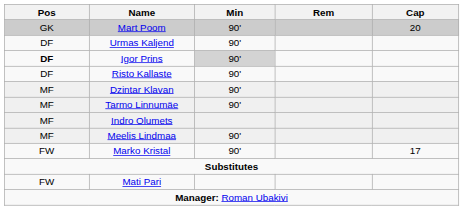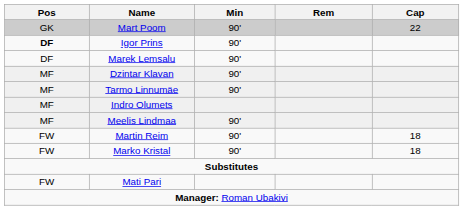 <table class="wikitable collapsible collapsed" align="center" style="font-size:85%; text-align:center;" width="50%">
 <tr>
 <th>Pos</th>
 <th width=140>Name</th>
 <th>Min</th>
 <th>Rem</th>
 <th>Cap</th>
 </tr>
 <tr bgcolor="cccccc">
 <td>GK</td>
 <td><a href='#'>Mart Poom</a></td>
 <td>90'</td>
 <td></td>
-<td>20</td>
+<td>22</td>
 </tr>
 <tr>
-<td>DF</td>
-<td><a href='#'>Urmas Kaljend</a></td>
+<td><strong>DF</strong></td>
+<td><a href='#'>Igor Prins</a></td>
 <td>90'</td>
 <td></td>
 <td></td>
 </tr>
 <tr>
-<td><strong>DF</strong></td>
-<td><a href='#'>Igor Prins</a></td>
-<td style="background: lightgrey;">90'</td>
-<td></td>
-<td></td>
-</tr>
-<tr>
 <td>DF</td>
-<td><a href='#'>Risto Kallaste</a></td>
+<td><a href='#'>Marek Lemsalu</a></td>
 <td>90'</td>
 <td></td>
 <td></td>
 </tr>
 <tr bgcolor="#F0F0F0">
 <td>MF</td>
 <td><a href='#'>Dzintar Klavan</a></td>
 <td>90'</td>
 <td></td>
 <td></td>
 </tr>
 <tr bgcolor="#F0F0F0">
 <td>MF</td>
 <td><a href='#'>Tarmo Linnumäe</a></td>
 <td>90'</td>
 <td></td>
 <td></td>
 </tr>
 <tr bgcolor="#F0F0F0">
 <td>MF</td>
 <td><a href='#'>Indro Olumets</a></td>
 <td></td>
 <td></td>
 <td></td>
 </tr>
 <tr bgcolor="#F0F0F0">
 <td>MF</td>
 <td><a href='#'>Meelis Lindmaa</a></td>
 <td>90'</td>
 <td></td>
 <td></td>
 </tr>
 <tr>
 <td>FW</td>
+<td><a href='#'>Martin Reim</a></td>
+<td>90'</td>
+<td></td>
+<td>18</td>
+</tr>
+<tr>
+<td>FW</td>
 <td><a href='#'>Marko Kristal</a></td>
 <td>90'</td>
 <td></td>
-<td>17</td>
+<td>18</td>
 </tr>
 <tr>
 <td colspan=5 align=center><strong>Substitutes</strong></td>
 </tr>
 <tr>
 <td>FW</td>
 <td><a href='#'>Mati Pari</a></td>
 <td></td>
 <td></td>
 <td></td>
 </tr>
 <tr>
 <td colspan=5 align=center><strong>Manager:</strong>  <a href='#'>Roman Ubakivi</a></td>
 </tr>
 </table>
